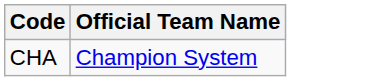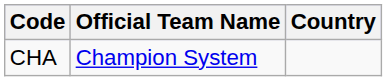 <table class="wikitable">
 <tr style="background:#ccccff;">
 <th>Code</th>
 <th>Official Team Name</th>
+<th>Country</th>
 </tr>
 <tr>
 <td>CHA</td>
 <td><a href='#'>Champion System</a></td>
+<td></td>
 </tr>
 </table>
